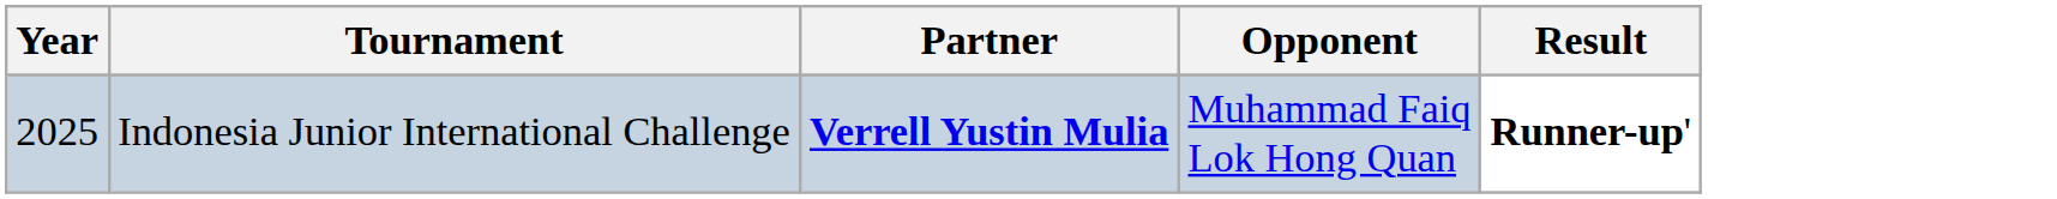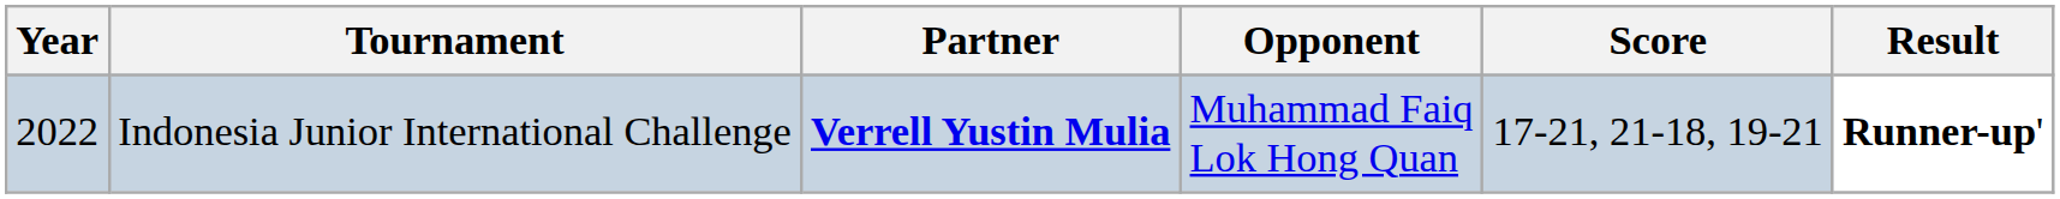 <table class="sortable wikitable" style="font-size: 90%;">
 <tr>
 <th>Year</th>
 <th>Tournament</th>
 <th>Partner</th>
 <th>Opponent</th>
+<th>Score</th>
 <th>Result</th>
 </tr>
 <tr style="background:#C6D4E1">
-<td align="center">2025</td>
+<td align="center">2022</td>
 <td align="left">Indonesia Junior International Challenge</td>
 <td align="left"><strong> <a href='#'>Verrell Yustin Mulia</a></strong></td>
 <td align="left"> <a href='#'>Muhammad Faiq</a><br> <a href='#'>Lok Hong Quan</a></td>
+<td align="left">17-21, 21-18, 19-21</td>
 <td style="text-align:left; background:white"> <strong>Runner-up</strong>'</td>
 </tr>
 </table>
